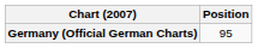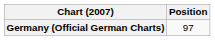 <table class="wikitable plainrowheaders" style="text-align:center">
 <tr>
 <th>Chart (2007)</th>
 <th>Position</th>
 </tr>
 <tr>
 <th scope="row">Germany (Official German Charts)</th>
-<td>95</td>
+<td>97</td>
 </tr>
 </table>
